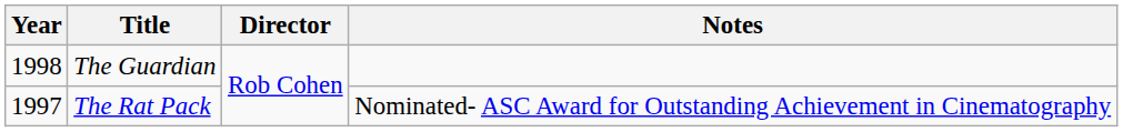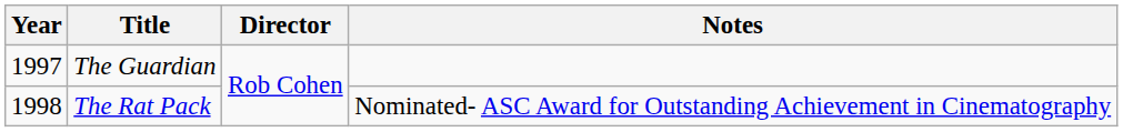 <table class="wikitable">
 <tr>
 <th>Year</th>
 <th>Title</th>
 <th>Director</th>
 <th>Notes</th>
 </tr>
 <tr>
-<td>1998</td>
+<td>1997</td>
 <td><em>The Guardian</em></td>
 <td rowspan=2><a href='#'>Rob Cohen</a></td>
 <td></td>
 </tr>
 <tr>
-<td>1997</td>
+<td>1998</td>
 <td><em><a href='#'>The Rat Pack</a></em></td>
 <td>Nominated- <a href='#'>ASC Award for Outstanding Achievement in Cinematography</a></td>
 </tr>
 </table>
